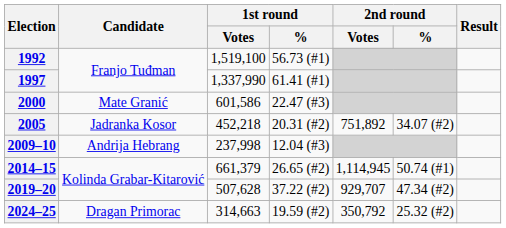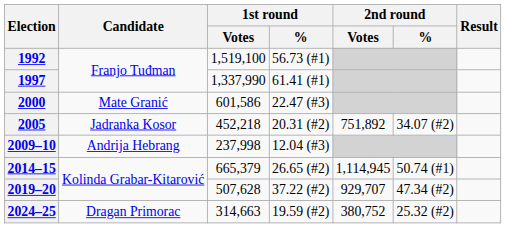 <table class=wikitable style="text-align:center;">
 <tr>
 <th rowspan=2>Election</th>
 <th rowspan=2>Candidate</th>
 <th colspan=2>1st round</th>
 <th colspan=2>2nd round</th>
 <th rowspan=2>Result</th>
 </tr>
 <tr>
 <th>Votes</th>
 <th>%</th>
 <th>Votes</th>
 <th>%</th>
 </tr>
 <tr>
 <th><a href='#'>1992</a></th>
 <td rowspan="2"><a href='#'>Franjo Tuđman</a></td>
 <td>1,519,100</td>
 <td>56.73 (#1)</td>
 <td colspan="2" style="background:lightgrey;"></td>
 <td></td>
 </tr>
 <tr>
 <th><a href='#'>1997</a></th>
 <td>1,337,990</td>
 <td>61.41 (#1)</td>
 <td colspan="2" style="background:lightgrey;"></td>
 <td></td>
 </tr>
 <tr>
 <th><a href='#'>2000</a></th>
 <td><a href='#'>Mate Granić</a></td>
 <td>601,586</td>
 <td>22.47	(#3)</td>
 <td colspan="2" style="background:lightgrey;"></td>
 <td></td>
 </tr>
 <tr>
 <th><a href='#'>2005</a></th>
 <td><a href='#'>Jadranka Kosor</a></td>
 <td>452,218</td>
 <td>20.31 (#2)</td>
 <td>751,892</td>
 <td>34.07 (#2)</td>
 <td></td>
 </tr>
 <tr>
 <th><a href='#'>2009–10</a></th>
 <td><a href='#'>Andrija Hebrang</a></td>
 <td>237,998</td>
 <td>12.04 (#3)</td>
 <td colspan="2" style="background:lightgrey;"></td>
 <td></td>
 </tr>
 <tr>
 <th><a href='#'>2014–15</a></th>
 <td rowspan="2"><a href='#'>Kolinda Grabar-Kitarović</a></td>
-<td>661,379</td>
+<td>665,379</td>
 <td>26.65 (#2)</td>
 <td>1,114,945</td>
 <td>50.74 (#1)</td>
 <td></td>
 </tr>
 <tr>
 <th><a href='#'>2019–20</a></th>
 <td>507,628</td>
 <td>37.22 (#2)</td>
 <td>929,707</td>
 <td>47.34 (#2)</td>
 <td></td>
 </tr>
 <tr>
 <th><a href='#'>2024–25</a></th>
 <td><a href='#'>Dragan Primorac</a></td>
 <td>314,663</td>
 <td>19.59 (#2)</td>
-<td>350,792</td>
+<td>380,752</td>
 <td>25.32 (#2)</td>
 <td></td>
 </tr>
 </table>
